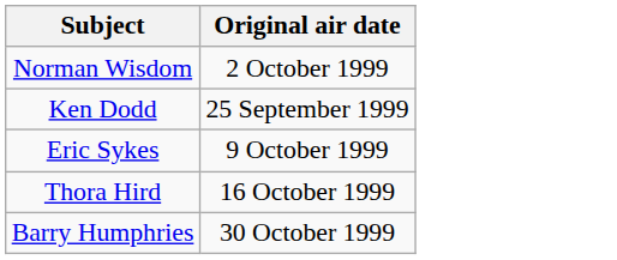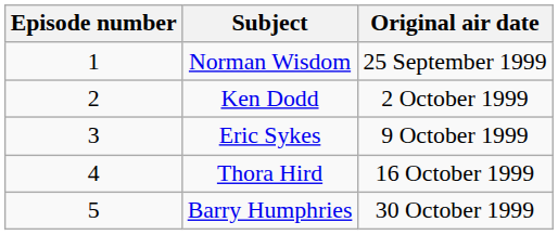 <table class="wikitable" style="text-align:center;">
 <tr>
+<th>Episode number</th>
 <th>Subject</th>
 <th>Original air date</th>
 </tr>
 <tr>
+<td>1</td>
 <td><a href='#'>Norman Wisdom</a></td>
+<td>25 September 1999</td>
+</tr>
+<tr>
+<td>2</td>
+<td><a href='#'>Ken Dodd</a></td>
 <td>2 October 1999</td>
 </tr>
 <tr>
-<td><a href='#'>Ken Dodd</a></td>
-<td>25 September 1999</td>
-</tr>
-<tr>
+<td>3</td>
 <td><a href='#'>Eric Sykes</a></td>
 <td>9 October 1999</td>
 </tr>
 <tr>
+<td>4</td>
 <td><a href='#'>Thora Hird</a></td>
 <td>16 October 1999</td>
 </tr>
 <tr>
+<td>5</td>
 <td><a href='#'>Barry Humphries</a></td>
 <td>30 October 1999</td>
 </tr>
 </table>
